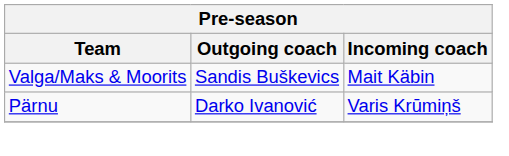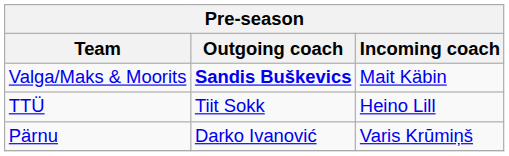 <table class="wikitable sortable">
 <tr>
 <th colspan="3">Pre-season</th>
 </tr>
 <tr>
 <th>Team</th>
 <th>Outgoing coach</th>
 <th>Incoming coach</th>
 </tr>
 <tr>
 <td><a href='#'>Valga/Maks & Moorits</a></td>
-<td> <a href='#'>Sandis Buškevics</a></td>
+<td><strong> <a href='#'>Sandis Buškevics</a></strong></td>
 <td> <a href='#'>Mait Käbin</a></td>
+</tr>
+<tr>
+<td><a href='#'>TTÜ</a></td>
+<td> <a href='#'>Tiit Sokk</a></td>
+<td> <a href='#'>Heino Lill</a></td>
 </tr>
 <tr>
 <td><a href='#'>Pärnu</a></td>
 <td> <a href='#'>Darko Ivanović</a></td>
 <td> <a href='#'>Varis Krūmiņš</a></td>
 </tr>
 <tr>
 </tr>
 </table>
